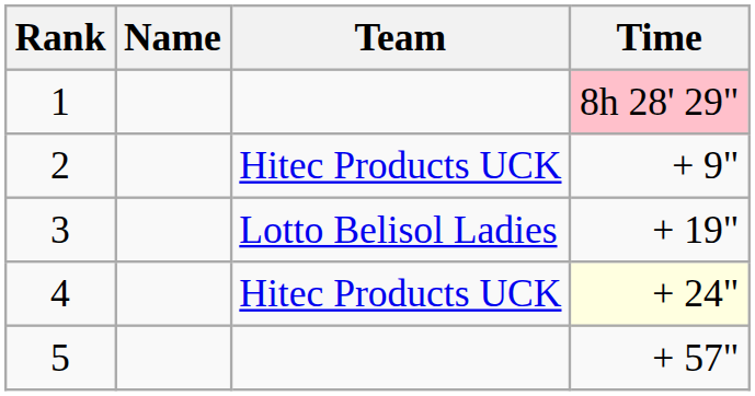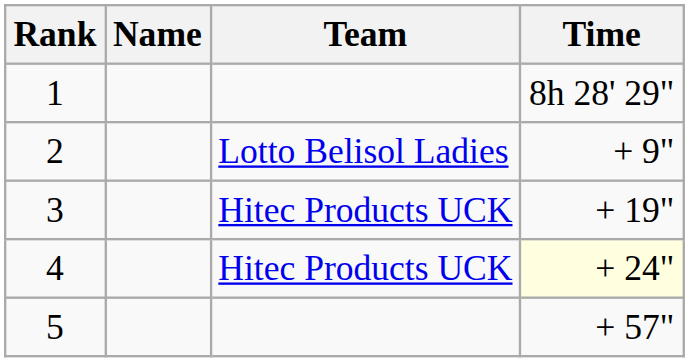 <table class=wikitable style="font-size:95%">
 <tr>
 <th>Rank</th>
 <th>Name</th>
 <th>Team</th>
 <th>Time</th>
 </tr>
 <tr>
 <td align="center">1</td>
 <td> </td>
 <td></td>
-<td align="right" style="background: pink;">8h 28' 29"</td>
+<td align="right">8h 28' 29"</td>
 </tr>
 <tr>
 <td align="center">2</td>
 <td></td>
-<td><a href='#'>Hitec Products UCK</a></td>
+<td><a href='#'>Lotto Belisol Ladies</a></td>
 <td align="right">+ 9"</td>
 </tr>
 <tr>
 <td align="center">3</td>
 <td></td>
-<td><a href='#'>Lotto Belisol Ladies</a></td>
+<td><a href='#'>Hitec Products UCK</a></td>
 <td align="right">+ 19"</td>
 </tr>
 <tr>
 <td align="center">4</td>
 <td></td>
 <td><a href='#'>Hitec Products UCK</a></td>
 <td align="right" style="background: lightyellow;">+ 24"</td>
 </tr>
 <tr>
 <td align="center">5</td>
 <td></td>
 <td></td>
 <td align="right">+ 57"</td>
 </tr>
 </table>
